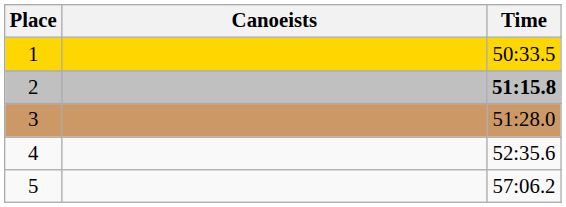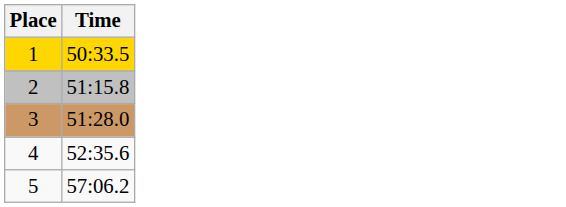 <table class=wikitable style="text-align:center">
 <tr>
 <th>Place</th>
-<th width=320>Canoeists</th>
 <th>Time</th>
 </tr>
 <tr style="background:gold;">
 <td>1</td>
-<td align=left></td>
 <td>50:33.5</td>
 </tr>
 <tr style="background:silver;">
 <td>2</td>
-<td align=left></td>
-<td><strong>51:15.8</strong></td>
+<td>51:15.8</td>
 </tr>
 <tr style="background:#cc9966;">
 <td>3</td>
-<td align=left></td>
 <td>51:28.0</td>
 </tr>
 <tr>
 <td>4</td>
-<td align=left></td>
 <td>52:35.6</td>
 </tr>
 <tr>
 <td>5</td>
-<td align=left></td>
 <td>57:06.2</td>
 </tr>
 </table>
